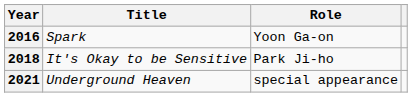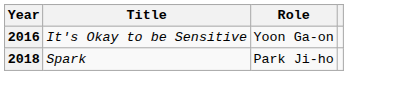 <table class="wikitable plainrowheaders sortable">
 <tr>
 <th scope="col">Year</th>
 <th scope="col">Title</th>
 <th scope="col">Role</th>
 <th scope="col" class="unsortable"></th>
 </tr>
 <tr>
 <th scope="row">2016</th>
-<td><em>Spark</em></td>
+<td><em>It's Okay to be Sensitive </em></td>
 <td>Yoon Ga-on</td>
 <td style="text-align:center"></td>
 </tr>
 <tr>
 <th scope="row">2018</th>
-<td><em>It's Okay to be Sensitive </em></td>
+<td><em>Spark</em></td>
 <td>Park Ji-ho</td>
 <td style="text-align:center"></td>
 </tr>
-<tr>
-<th scope="row">2021</th>
-<td><em>Underground Heaven</em></td>
-<td>special appearance</td>
-<td style="text-align:center"></td>
-</tr>
 </table>
